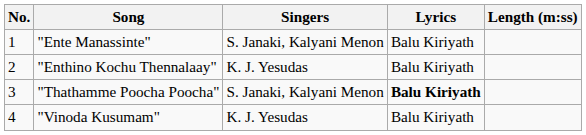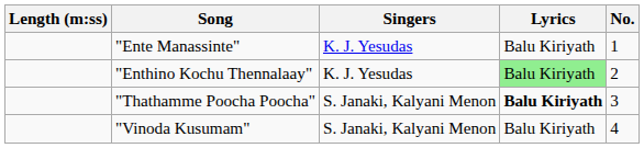 <table class="wikitable" style="font-size:95%;">
 <tr>
-<th>No.</th>
+<th>Length (m:ss)</th>
 <th>Song</th>
 <th>Singers</th>
 <th>Lyrics</th>
-<th>Length (m:ss)</th>
+<th>No.</th>
 </tr>
 <tr>
+<td></td>
+<td>"Ente Manassinte"</td>
+<td><a href='#'>K. J. Yesudas</a></td>
+<td>Balu Kiriyath</td>
 <td>1</td>
-<td>"Ente Manassinte"</td>
-<td>S. Janaki, Kalyani Menon</td>
-<td>Balu Kiriyath</td>
-<td></td>
 </tr>
 <tr>
-<td>2</td>
+<td></td>
 <td>"Enthino Kochu Thennalaay"</td>
 <td>K. J. Yesudas</td>
-<td>Balu Kiriyath</td>
-<td></td>
+<td style="background: lightgreen;">Balu Kiriyath</td>
+<td>2</td>
 </tr>
 <tr>
-<td>3</td>
+<td></td>
 <td>"Thathamme Poocha Poocha"</td>
 <td>S. Janaki, Kalyani Menon</td>
 <td><strong>Balu Kiriyath</strong></td>
-<td></td>
+<td>3</td>
 </tr>
 <tr>
+<td></td>
+<td>"Vinoda Kusumam"</td>
+<td>S. Janaki, Kalyani Menon</td>
+<td>Balu Kiriyath</td>
 <td>4</td>
-<td>"Vinoda Kusumam"</td>
-<td>K. J. Yesudas</td>
-<td>Balu Kiriyath</td>
-<td></td>
 </tr>
 </table>
